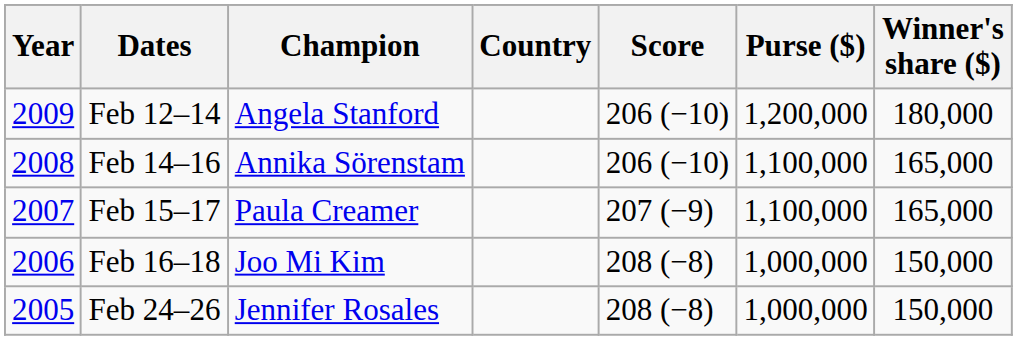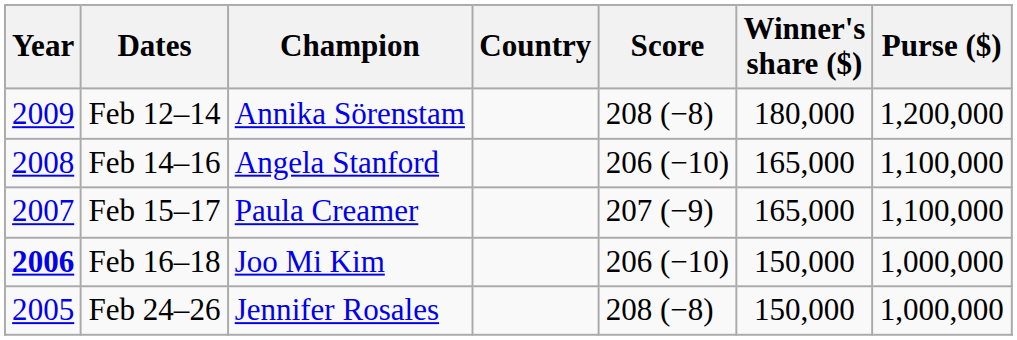 <table class="wikitable">
 <tr>
 <th>Year</th>
 <th>Dates</th>
 <th>Champion</th>
 <th>Country</th>
 <th>Score</th>
+<th>Winner's<br>share ($)</th>
 <th>Purse ($)</th>
-<th>Winner's<br>share ($)</th>
 </tr>
 <tr>
 <td><a href='#'>2009</a></td>
 <td>Feb 12–14</td>
-<td><a href='#'>Angela Stanford</a></td>
+<td><a href='#'>Annika Sörenstam</a></td>
 <td></td>
-<td>206 (−10)</td>
+<td>208 (−8)</td>
+<td align=center>180,000</td>
 <td align=center>1,200,000</td>
-<td align=center>180,000</td>
 </tr>
 <tr>
 <td><a href='#'>2008</a></td>
 <td>Feb 14–16</td>
-<td><a href='#'>Annika Sörenstam</a></td>
+<td><a href='#'>Angela Stanford</a></td>
 <td></td>
 <td>206 (−10)</td>
+<td align=center>165,000</td>
 <td align=center>1,100,000</td>
-<td align=center>165,000</td>
 </tr>
 <tr>
 <td><a href='#'>2007</a></td>
 <td>Feb 15–17</td>
 <td><a href='#'>Paula Creamer</a></td>
 <td></td>
 <td>207 (−9)</td>
+<td align=center>165,000</td>
 <td align=center>1,100,000</td>
-<td align=center>165,000</td>
 </tr>
 <tr>
-<td><a href='#'>2006</a></td>
+<td><strong><a href='#'>2006</a></strong></td>
 <td>Feb 16–18</td>
 <td><a href='#'>Joo Mi Kim</a></td>
 <td></td>
-<td>208 (−8)</td>
+<td>206 (−10)</td>
+<td align=center>150,000</td>
 <td align=center>1,000,000</td>
-<td align=center>150,000</td>
 </tr>
 <tr>
 <td><a href='#'>2005</a></td>
 <td>Feb 24–26</td>
 <td><a href='#'>Jennifer Rosales</a></td>
 <td></td>
 <td>208 (−8)</td>
+<td align=center>150,000</td>
 <td align=center>1,000,000</td>
-<td align=center>150,000</td>
 </tr>
 </table>
